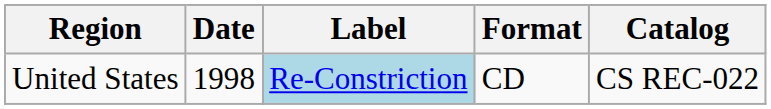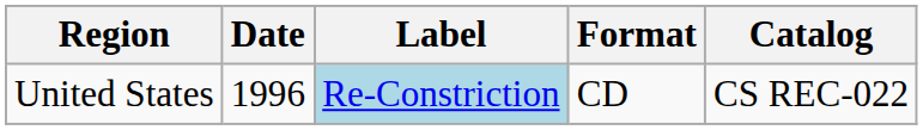 <table class="wikitable">
 <tr>
 <th>Region</th>
 <th>Date</th>
 <th>Label</th>
 <th>Format</th>
 <th>Catalog</th>
 </tr>
 <tr>
 <td>United States</td>
-<td>1998</td>
+<td>1996</td>
 <td style="background: lightblue;"><a href='#'>Re-Constriction</a></td>
 <td>CD</td>
 <td>CS REC-022</td>
 </tr>
 </table>
